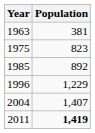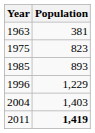 <table class="wikitable" style="line-height:1.1em;">
 <tr>
 <th>Year</th>
 <th>Population</th>
 </tr>
 <tr align="right">
 <td>1963</td>
 <td>381</td>
 </tr>
 <tr align="right">
 <td>1975</td>
 <td>823</td>
 </tr>
 <tr align="right">
 <td>1985</td>
-<td>892</td>
+<td>893</td>
 </tr>
 <tr align="right">
 <td>1996</td>
 <td>1,229</td>
 </tr>
 <tr align="right">
 <td>2004</td>
-<td>1,407</td>
+<td>1,403</td>
 </tr>
 <tr align="right">
 <td>2011</td>
 <td><strong>1,419</strong></td>
 </tr>
 </table>
